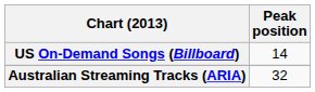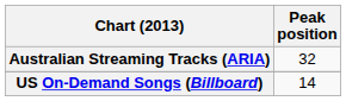 <table class="wikitable sortable plainrowheaders" style="text-align:center">
 <tr>
 <th scope="col">Chart (2013)</th>
 <th scope="col">Peak<br>position</th>
 </tr>
 <tr>
-<th scope="row">US <a href='#'>On-Demand Songs</a> (<em><a href='#'>Billboard</a></em>)</th>
-<td align="center">14</td>
+<th scope="row">Australian Streaming Tracks (<a href='#'>ARIA</a>)</th>
+<td align="center">32</td>
 </tr>
 <tr>
 </tr>
 <tr>
 </tr>
 <tr>
-<th scope="row">Australian Streaming Tracks (<a href='#'>ARIA</a>)</th>
-<td align="center">32</td>
+<th scope="row">US <a href='#'>On-Demand Songs</a> (<em><a href='#'>Billboard</a></em>)</th>
+<td align="center">14</td>
 </tr>
 </table>
